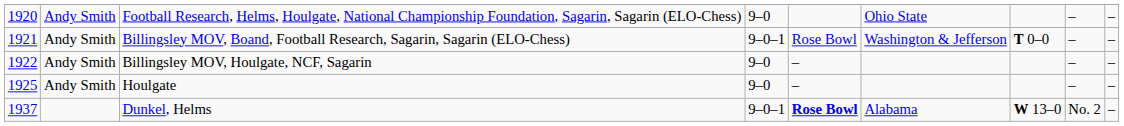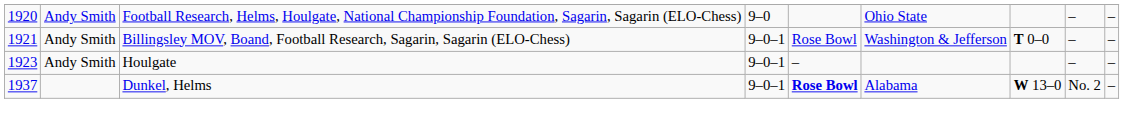 <table class="wikitable">
 <tr>
 </tr>
 <tr>
 <td><a href='#'>1920</a></td>
 <td><a href='#'>Andy Smith</a></td>
 <td><a href='#'>Football Research</a>, <a href='#'>Helms</a>, <a href='#'>Houlgate</a>, <a href='#'>National Championship Foundation</a>, <a href='#'>Sagarin</a>, Sagarin (ELO-Chess)</td>
 <td>9–0</td>
 <td></td>
 <td><a href='#'>Ohio State</a></td>
 <td></td>
 <td>–</td>
 <td>–</td>
 </tr>
 <tr>
 <td><a href='#'>1921</a></td>
 <td>Andy Smith</td>
 <td><a href='#'>Billingsley MOV</a>, <a href='#'>Boand</a>, Football Research, Sagarin, Sagarin (ELO-Chess)</td>
 <td>9–0–1</td>
 <td><a href='#'>Rose Bowl</a></td>
 <td><a href='#'>Washington & Jefferson</a></td>
 <td><strong>T</strong> 0–0</td>
 <td>–</td>
 <td>–</td>
 </tr>
 <tr>
-<td><a href='#'>1922</a></td>
-<td>Andy Smith</td>
-<td>Billingsley MOV, Houlgate, NCF, Sagarin</td>
-<td>9–0</td>
-<td>–</td>
-<td></td>
-<td></td>
-<td>–</td>
-<td>–</td>
-</tr>
-<tr>
-<td><a href='#'>1925</a></td>
+<td><a href='#'>1923</a></td>
 <td>Andy Smith</td>
 <td>Houlgate</td>
-<td>9–0</td>
+<td>9–0–1</td>
 <td>–</td>
 <td></td>
 <td></td>
 <td>–</td>
 <td>–</td>
 </tr>
 <tr>
 <td><a href='#'>1937</a></td>
 <td></td>
 <td><a href='#'>Dunkel</a>, Helms</td>
 <td>9–0–1</td>
 <td><strong><a href='#'>Rose Bowl</a></strong></td>
 <td><a href='#'>Alabama</a></td>
 <td><strong>W</strong> 13–0</td>
 <td>No. 2</td>
 <td>–</td>
 </tr>
 </table>
